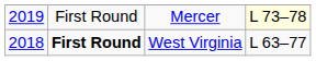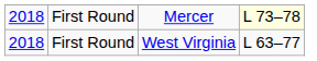 <table class="wikitable">
 <tr>
 </tr>
 <tr style="text-align:center;">
-<td><a href='#'>2019</a></td>
+<td><a href='#'>2018</a></td>
 <td>First Round</td>
 <td><a href='#'>Mercer</a></td>
 <td style="background: lightyellow;">L 73–78</td>
 </tr>
 <tr>
 <td><a href='#'>2018</a></td>
-<td><strong>First Round</strong></td>
+<td>First Round</td>
 <td><a href='#'>West Virginia</a></td>
 <td>L 63–77</td>
 </tr>
 </table>
